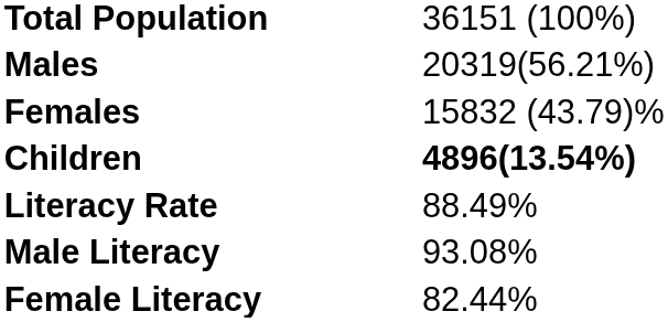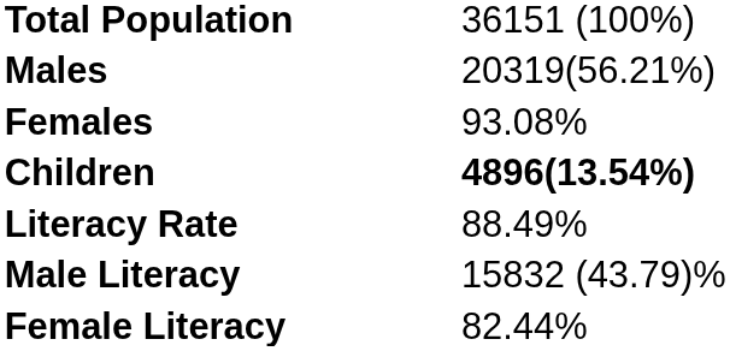 <table class="toccolours" style="margin:1em;width:30%;">
 <tr>
 <td><strong>Total Population</strong></td>
 <td>36151 (100%)</td>
 </tr>
 <tr>
 <td><strong>Males</strong></td>
 <td>20319(56.21%)</td>
 </tr>
 <tr>
 <td><strong>Females</strong></td>
-<td>15832 (43.79)%</td>
+<td>93.08%</td>
 </tr>
 <tr>
 <td><strong>Children</strong></td>
 <td><strong>4896(13.54%)</strong></td>
 </tr>
 <tr>
 <td><strong>Literacy Rate</strong></td>
 <td>88.49%</td>
 </tr>
 <tr>
 <td><strong>Male Literacy</strong></td>
-<td>93.08%</td>
+<td>15832 (43.79)%</td>
 </tr>
 <tr>
 <td><strong>Female Literacy</strong></td>
 <td>82.44%</td>
 </tr>
 </table>
